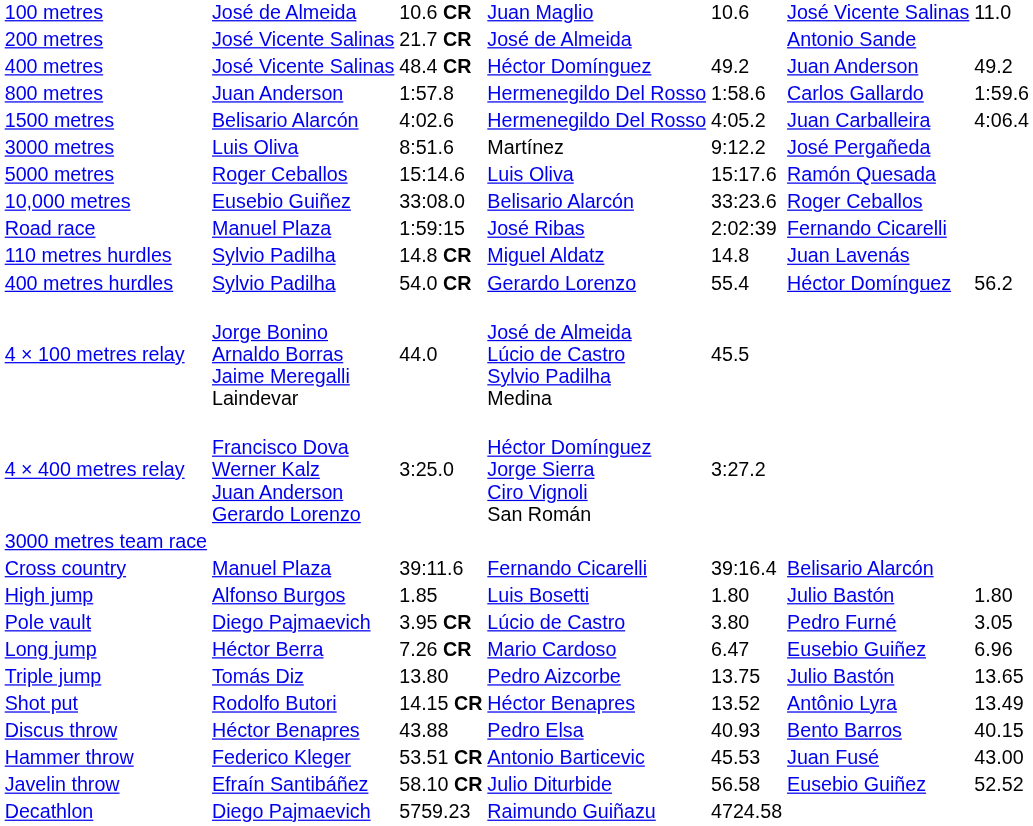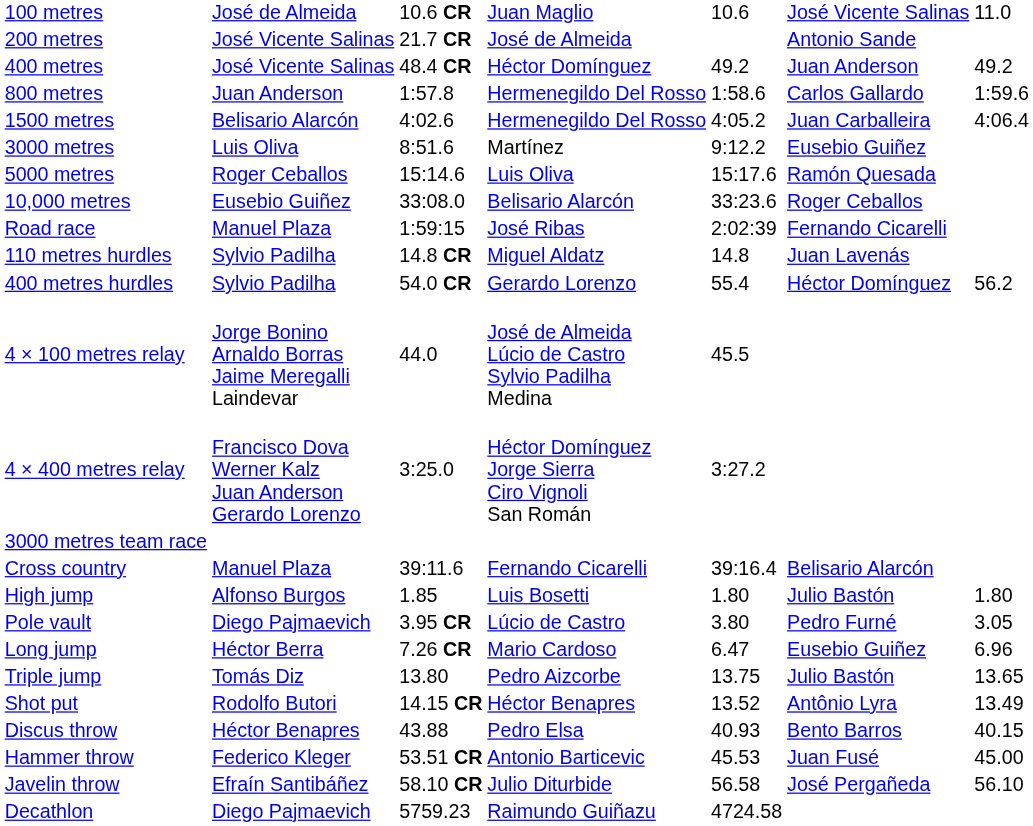 <table>
 <tr>
 <td><a href='#'>100 metres</a></td>
 <td><a href='#'>José de Almeida</a><br> </td>
 <td>10.6 <strong>CR</strong></td>
 <td><a href='#'>Juan Maglio</a><br> </td>
 <td>10.6</td>
 <td><a href='#'>José Vicente Salinas</a><br> </td>
 <td>11.0</td>
 </tr>
 <tr>
 <td><a href='#'>200 metres</a></td>
 <td><a href='#'>José Vicente Salinas</a><br> </td>
 <td>21.7 <strong>CR</strong></td>
 <td><a href='#'>José de Almeida</a><br> </td>
 <td></td>
 <td><a href='#'>Antonio Sande</a><br> </td>
 <td></td>
 </tr>
 <tr>
 <td><a href='#'>400 metres</a></td>
 <td><a href='#'>José Vicente Salinas</a><br> </td>
 <td>48.4 <strong>CR</strong></td>
 <td><a href='#'>Héctor Domínguez</a><br> </td>
 <td>49.2</td>
 <td><a href='#'>Juan Anderson</a><br> </td>
 <td>49.2</td>
 </tr>
 <tr>
 <td><a href='#'>800 metres</a></td>
 <td><a href='#'>Juan Anderson</a><br> </td>
 <td>1:57.8</td>
 <td><a href='#'>Hermenegildo Del Rosso</a><br> </td>
 <td>1:58.6</td>
 <td><a href='#'>Carlos Gallardo</a><br> </td>
 <td>1:59.6</td>
 </tr>
 <tr>
 <td><a href='#'>1500 metres</a></td>
 <td><a href='#'>Belisario Alarcón</a><br> </td>
 <td>4:02.6</td>
 <td><a href='#'>Hermenegildo Del Rosso</a><br> </td>
 <td>4:05.2</td>
 <td><a href='#'>Juan Carballeira</a><br> </td>
 <td>4:06.4</td>
 </tr>
 <tr>
 <td><a href='#'>3000 metres</a></td>
 <td><a href='#'>Luis Oliva</a><br> </td>
 <td>8:51.6</td>
 <td>Martínez<br> </td>
 <td>9:12.2</td>
-<td><a href='#'>José Pergañeda</a><br> </td>
+<td><a href='#'>Eusebio Guiñez</a><br> </td>
 <td></td>
 </tr>
 <tr>
 <td><a href='#'>5000 metres</a></td>
 <td><a href='#'>Roger Ceballos</a><br> </td>
 <td>15:14.6</td>
 <td><a href='#'>Luis Oliva</a><br> </td>
 <td>15:17.6</td>
 <td><a href='#'>Ramón Quesada</a><br> </td>
 <td></td>
 </tr>
 <tr>
 <td><a href='#'>10,000 metres</a></td>
 <td><a href='#'>Eusebio Guiñez</a><br> </td>
 <td>33:08.0</td>
 <td><a href='#'>Belisario Alarcón</a><br> </td>
 <td>33:23.6</td>
 <td><a href='#'>Roger Ceballos</a><br> </td>
 <td></td>
 </tr>
 <tr>
 <td><a href='#'>Road race</a></td>
 <td><a href='#'>Manuel Plaza</a><br> </td>
 <td>1:59:15</td>
 <td><a href='#'>José Ribas</a><br> </td>
 <td>2:02:39</td>
 <td><a href='#'>Fernando Cicarelli</a><br> </td>
 <td></td>
 </tr>
 <tr>
 <td><a href='#'>110 metres hurdles</a></td>
 <td><a href='#'>Sylvio Padilha</a><br> </td>
 <td>14.8 <strong>CR</strong></td>
 <td><a href='#'>Miguel Aldatz</a><br> </td>
 <td>14.8</td>
 <td><a href='#'>Juan Lavenás</a><br> </td>
 <td></td>
 </tr>
 <tr>
 <td><a href='#'>400 metres hurdles</a></td>
 <td><a href='#'>Sylvio Padilha</a><br> </td>
 <td>54.0 <strong>CR</strong></td>
 <td><a href='#'>Gerardo Lorenzo</a><br> </td>
 <td>55.4</td>
 <td><a href='#'>Héctor Domínguez</a><br> </td>
 <td>56.2</td>
 </tr>
 <tr>
 <td><a href='#'>4 × 100 metres relay</a></td>
 <td><br><a href='#'>Jorge Bonino</a><br><a href='#'>Arnaldo Borras</a><br><a href='#'>Jaime Meregalli</a><br>Laindevar</td>
 <td>44.0</td>
 <td><br><a href='#'>José de Almeida</a><br><a href='#'>Lúcio de Castro</a><br><a href='#'>Sylvio Padilha</a><br>Medina</td>
 <td>45.5</td>
 <td></td>
 <td></td>
 </tr>
 <tr>
 <td><a href='#'>4 × 400 metres relay</a></td>
 <td><br><a href='#'>Francisco Dova</a><br><a href='#'>Werner Kalz</a><br><a href='#'>Juan Anderson</a><br><a href='#'>Gerardo Lorenzo</a></td>
 <td>3:25.0</td>
 <td><br><a href='#'>Héctor Domínguez</a><br><a href='#'>Jorge Sierra</a><br><a href='#'>Ciro Vignoli</a><br>San Román</td>
 <td>3:27.2</td>
 <td></td>
 <td></td>
 </tr>
 <tr>
 <td><a href='#'>3000 metres team race</a></td>
 <td></td>
 <td></td>
 <td></td>
 <td></td>
 <td></td>
 <td></td>
 </tr>
 <tr>
 <td><a href='#'>Cross country</a></td>
 <td><a href='#'>Manuel Plaza</a><br> </td>
 <td>39:11.6</td>
 <td><a href='#'>Fernando Cicarelli</a><br> </td>
 <td>39:16.4</td>
 <td><a href='#'>Belisario Alarcón</a><br> </td>
 <td></td>
 </tr>
 <tr>
 <td><a href='#'>High jump</a></td>
 <td><a href='#'>Alfonso Burgos</a><br> </td>
 <td>1.85</td>
 <td><a href='#'>Luis Bosetti</a><br> </td>
 <td>1.80</td>
 <td><a href='#'>Julio Bastón</a><br> </td>
 <td>1.80</td>
 </tr>
 <tr>
 <td><a href='#'>Pole vault</a></td>
 <td><a href='#'>Diego Pajmaevich</a><br> </td>
 <td>3.95 <strong>CR</strong></td>
 <td><a href='#'>Lúcio de Castro</a><br> </td>
 <td>3.80</td>
 <td><a href='#'>Pedro Furné</a><br> </td>
 <td>3.05</td>
 </tr>
 <tr>
 <td><a href='#'>Long jump</a></td>
 <td><a href='#'>Héctor Berra</a><br> </td>
 <td>7.26 <strong>CR</strong></td>
 <td><a href='#'>Mario Cardoso</a><br> </td>
 <td>6.47</td>
 <td><a href='#'>Eusebio Guiñez</a><br> </td>
 <td>6.96</td>
 </tr>
 <tr>
 <td><a href='#'>Triple jump</a></td>
 <td><a href='#'>Tomás Diz</a><br> </td>
 <td>13.80</td>
 <td><a href='#'>Pedro Aizcorbe</a><br> </td>
 <td>13.75</td>
 <td><a href='#'>Julio Bastón</a><br> </td>
 <td>13.65</td>
 </tr>
 <tr>
 <td><a href='#'>Shot put</a></td>
 <td><a href='#'>Rodolfo Butori</a><br> </td>
 <td>14.15 <strong>CR</strong></td>
 <td><a href='#'>Héctor Benapres</a><br> </td>
 <td>13.52</td>
 <td><a href='#'>Antônio Lyra</a><br> </td>
 <td>13.49</td>
 </tr>
 <tr>
 <td><a href='#'>Discus throw</a></td>
 <td><a href='#'>Héctor Benapres</a><br> </td>
 <td>43.88</td>
 <td><a href='#'>Pedro Elsa</a><br> </td>
 <td>40.93</td>
 <td><a href='#'>Bento Barros</a><br> </td>
 <td>40.15</td>
 </tr>
 <tr>
 <td><a href='#'>Hammer throw</a></td>
 <td><a href='#'>Federico Kleger</a><br> </td>
 <td>53.51 <strong>CR</strong></td>
 <td><a href='#'>Antonio Barticevic</a><br> </td>
 <td>45.53</td>
 <td><a href='#'>Juan Fusé</a><br> </td>
-<td>43.00</td>
+<td>45.00</td>
 </tr>
 <tr>
 <td><a href='#'>Javelin throw</a></td>
 <td><a href='#'>Efraín Santibáñez</a><br> </td>
 <td>58.10 <strong>CR</strong></td>
 <td><a href='#'>Julio Diturbide</a><br> </td>
 <td>56.58</td>
-<td><a href='#'>Eusebio Guiñez</a><br> </td>
-<td>52.52</td>
+<td><a href='#'>José Pergañeda</a><br> </td>
+<td>56.10</td>
 </tr>
 <tr>
 <td><a href='#'>Decathlon</a></td>
 <td><a href='#'>Diego Pajmaevich</a><br> </td>
 <td>5759.23</td>
 <td><a href='#'>Raimundo Guiñazu</a><br> </td>
 <td>4724.58</td>
 <td></td>
 <td></td>
 </tr>
 </table>
